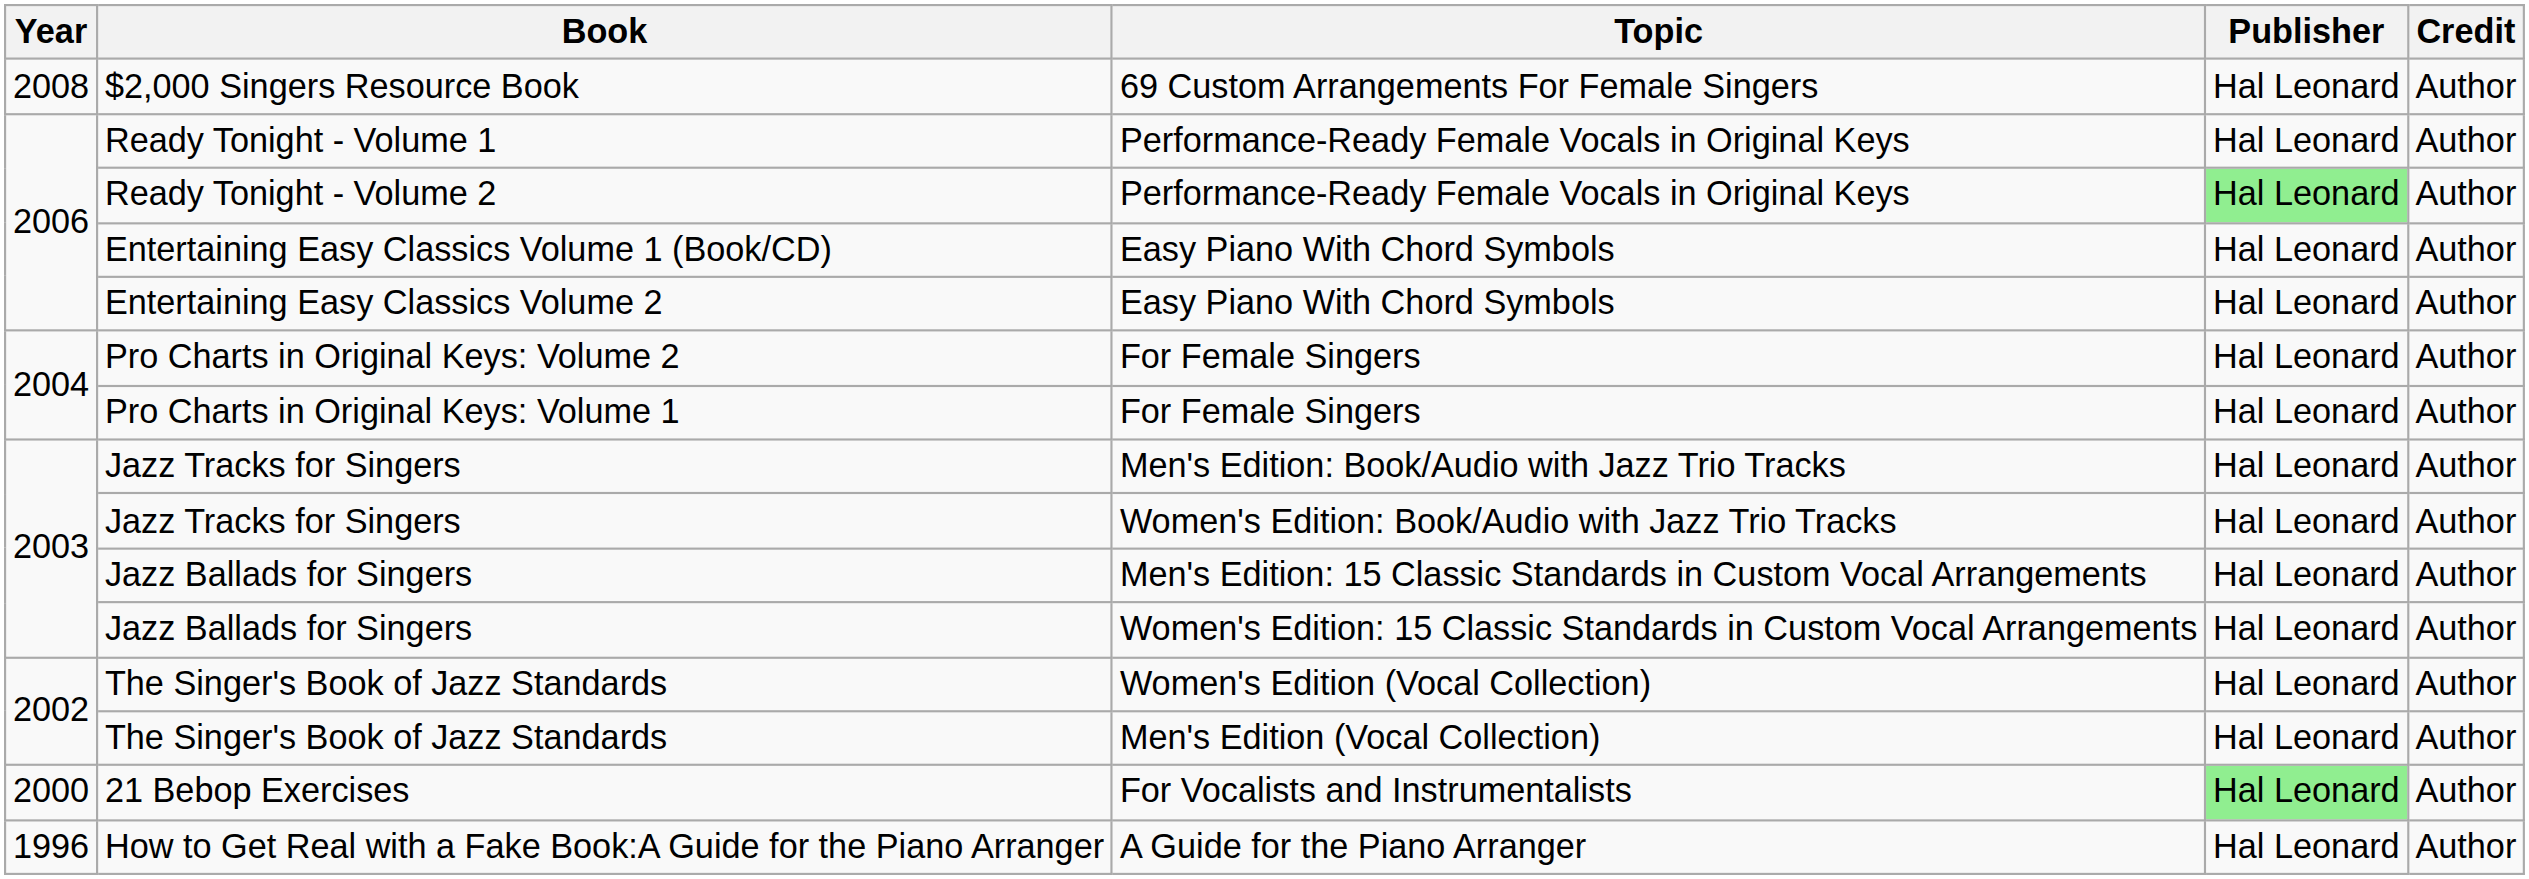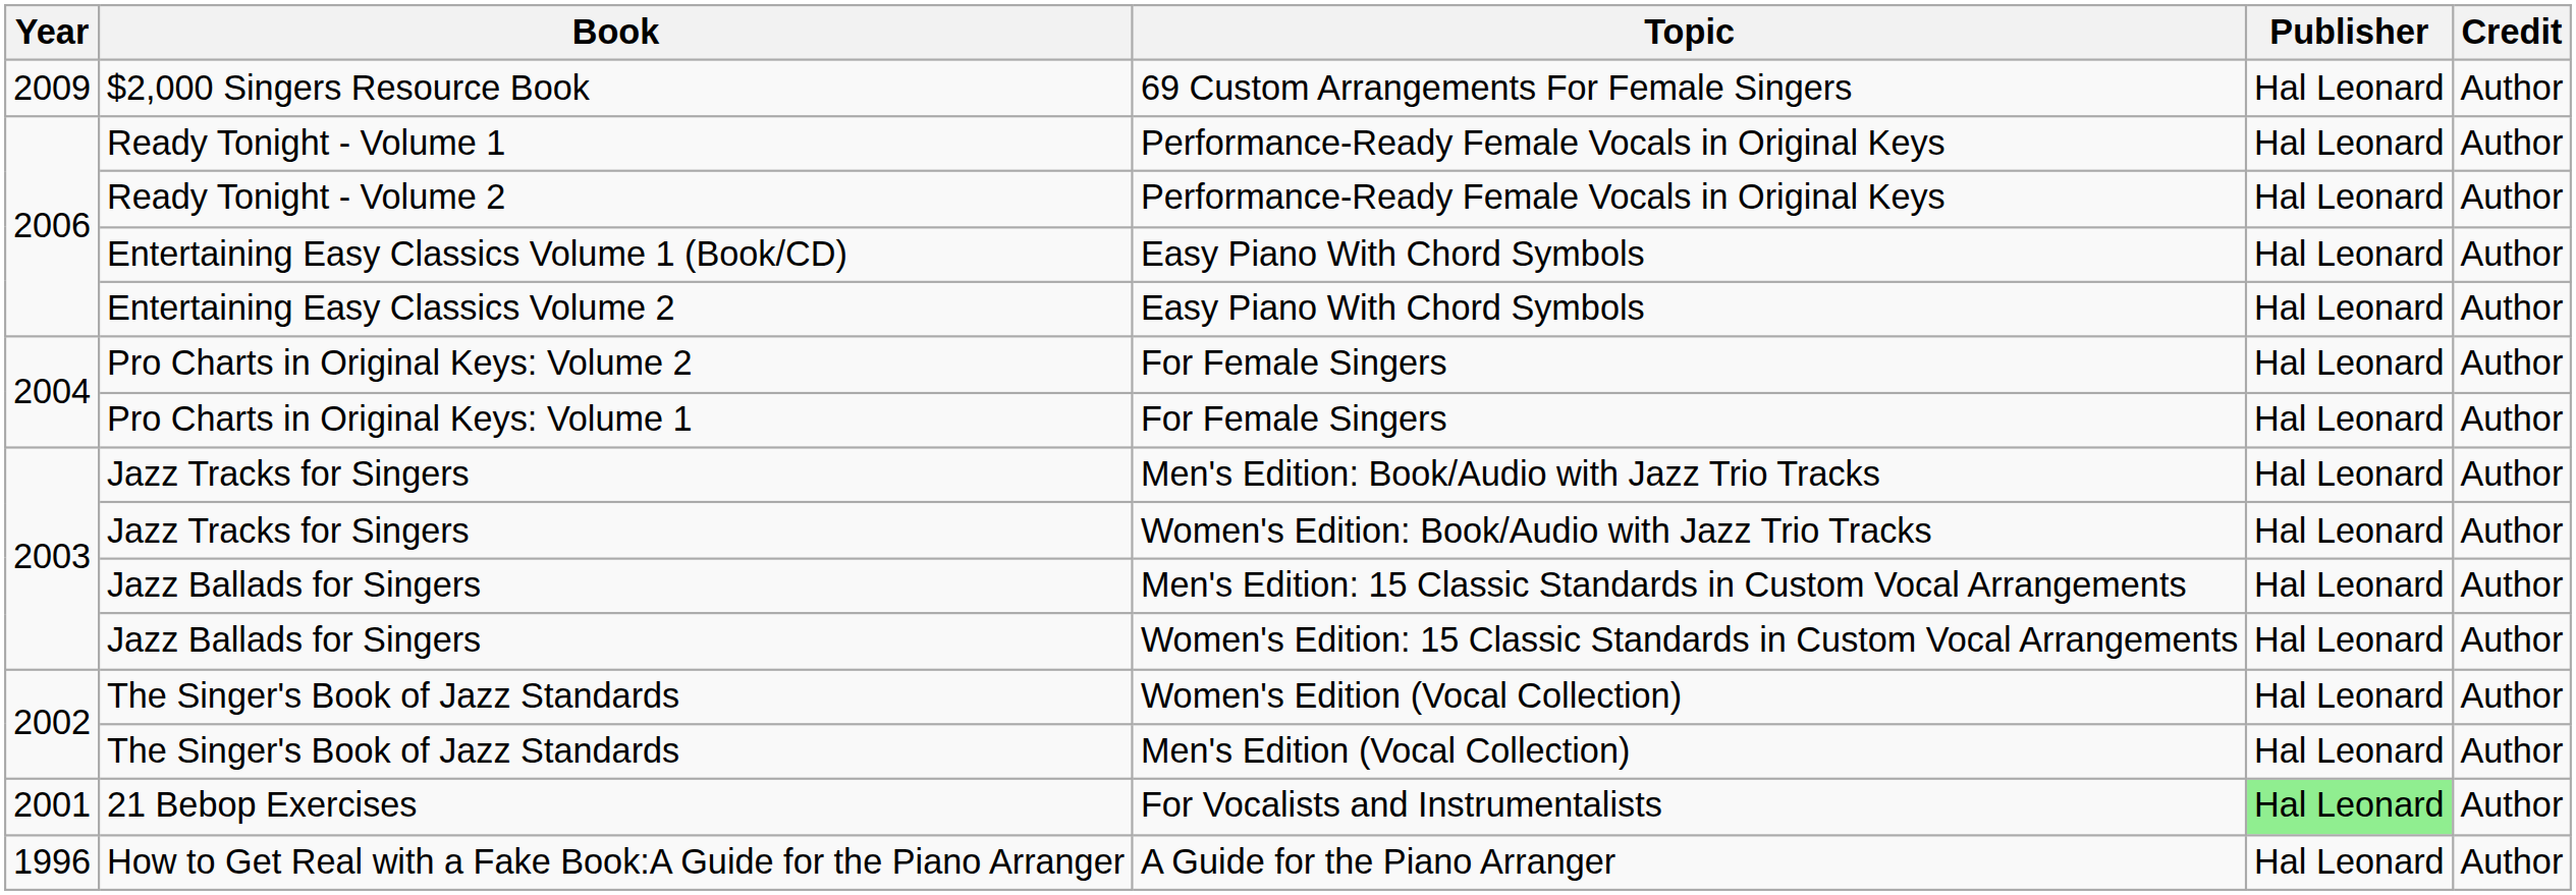 <table class="wikitable">
 <tr>
 <th>Year</th>
 <th>Book</th>
 <th>Topic</th>
 <th>Publisher</th>
 <th>Credit</th>
 </tr>
 <tr>
-<td rowspan="1">2008</td>
+<td rowspan="1">2009</td>
 <td>$2,000 Singers Resource Book</td>
 <td>69 Custom Arrangements For Female Singers</td>
 <td>Hal Leonard</td>
 <td>Author</td>
 </tr>
 <tr>
 <td rowspan="4">2006</td>
 <td>Ready Tonight - Volume 1</td>
 <td>Performance-Ready Female Vocals in Original Keys</td>
 <td>Hal Leonard</td>
 <td>Author</td>
 </tr>
 <tr>
 <td>Ready Tonight - Volume 2</td>
 <td>Performance-Ready Female Vocals in Original Keys</td>
-<td style="background: lightgreen;">Hal Leonard</td>
+<td>Hal Leonard</td>
 <td>Author</td>
 </tr>
 <tr>
 <td>Entertaining Easy Classics Volume 1  (Book/CD)</td>
 <td>Easy Piano With Chord Symbols</td>
 <td>Hal Leonard</td>
 <td>Author</td>
 </tr>
 <tr>
 <td>Entertaining Easy Classics Volume 2</td>
 <td>Easy Piano With Chord Symbols</td>
 <td>Hal Leonard</td>
 <td>Author</td>
 </tr>
 <tr>
 <td rowspan="2">2004</td>
 <td>Pro Charts in Original Keys: Volume 2</td>
 <td>For Female Singers</td>
 <td>Hal Leonard</td>
 <td>Author</td>
 </tr>
 <tr>
 <td>Pro Charts in Original Keys: Volume 1</td>
 <td>For Female Singers</td>
 <td>Hal Leonard</td>
 <td>Author</td>
 </tr>
 <tr>
 <td rowspan="4">2003</td>
 <td>Jazz Tracks for Singers</td>
 <td>Men's Edition: Book/Audio with Jazz Trio Tracks </td>
 <td>Hal Leonard</td>
 <td>Author</td>
 </tr>
 <tr>
 <td>Jazz Tracks for Singers</td>
 <td>Women's Edition: Book/Audio with Jazz Trio Tracks</td>
 <td>Hal Leonard</td>
 <td>Author</td>
 </tr>
 <tr>
 <td>Jazz Ballads for Singers</td>
 <td>Men's Edition: 15 Classic Standards in Custom Vocal Arrangements</td>
 <td>Hal Leonard</td>
 <td>Author</td>
 </tr>
 <tr>
 <td>Jazz Ballads for Singers</td>
 <td>Women's Edition: 15 Classic Standards in Custom Vocal Arrangements</td>
 <td>Hal Leonard</td>
 <td>Author</td>
 </tr>
 <tr>
 <td rowspan="2">2002</td>
 <td>The Singer's Book of Jazz Standards</td>
 <td>Women's Edition (Vocal Collection)</td>
 <td>Hal Leonard</td>
 <td>Author</td>
 </tr>
 <tr>
 <td>The Singer's Book of Jazz Standards</td>
 <td>Men's Edition (Vocal Collection)</td>
 <td>Hal Leonard</td>
 <td>Author</td>
 </tr>
 <tr>
-<td rowspan="1">2000</td>
+<td rowspan="1">2001</td>
 <td>21 Bebop Exercises</td>
 <td>For Vocalists and Instrumentalists</td>
 <td style="background: lightgreen;">Hal Leonard</td>
 <td>Author</td>
 </tr>
 <tr>
 <td rowspan="1">1996</td>
 <td>How to Get Real with a Fake Book:A Guide for the Piano Arranger</td>
 <td>A Guide for the Piano Arranger</td>
 <td>Hal Leonard</td>
 <td>Author</td>
 </tr>
 </table>
